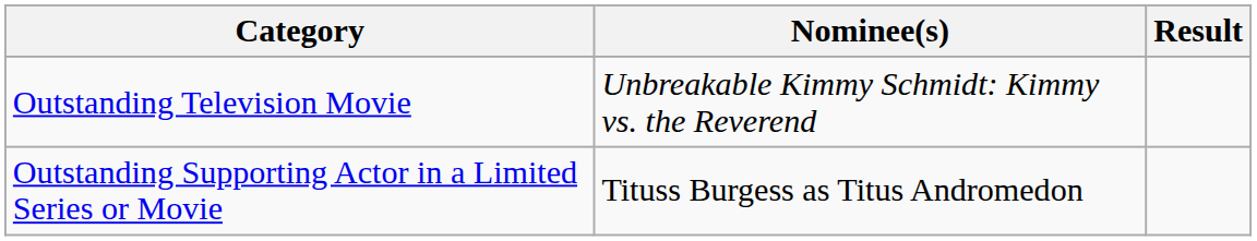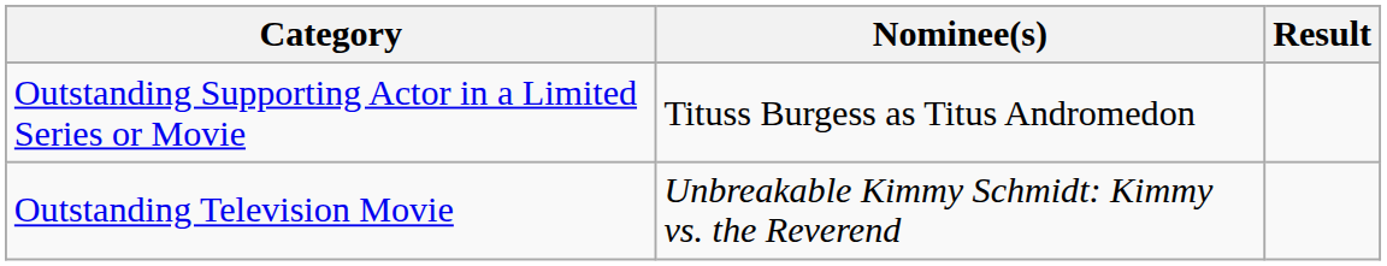 <table class="wikitable">
 <tr>
 <th>Category</th>
 <th>Nominee(s)</th>
 <th>Result</th>
 </tr>
 <tr>
+<td><a href='#'>Outstanding Supporting Actor in a Limited Series or Movie</a></td>
+<td>Tituss Burgess as Titus Andromedon</td>
+<td></td>
+</tr>
+<tr>
 <td><a href='#'>Outstanding Television Movie</a></td>
 <td><em>Unbreakable Kimmy Schmidt: Kimmy vs. the Reverend</em></td>
 <td></td>
 </tr>
-<tr>
-<td><a href='#'>Outstanding Supporting Actor in a Limited Series or Movie</a></td>
-<td>Tituss Burgess as Titus Andromedon</td>
-<td></td>
-</tr>
 </table>
